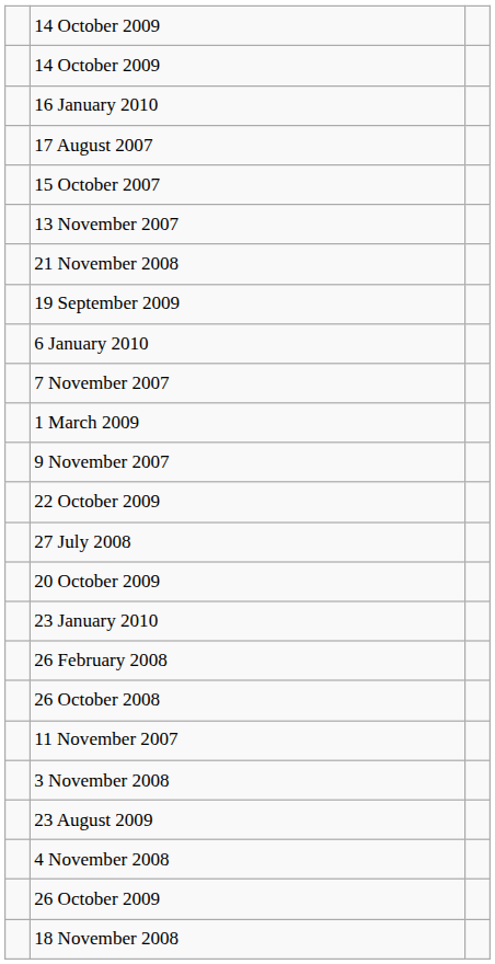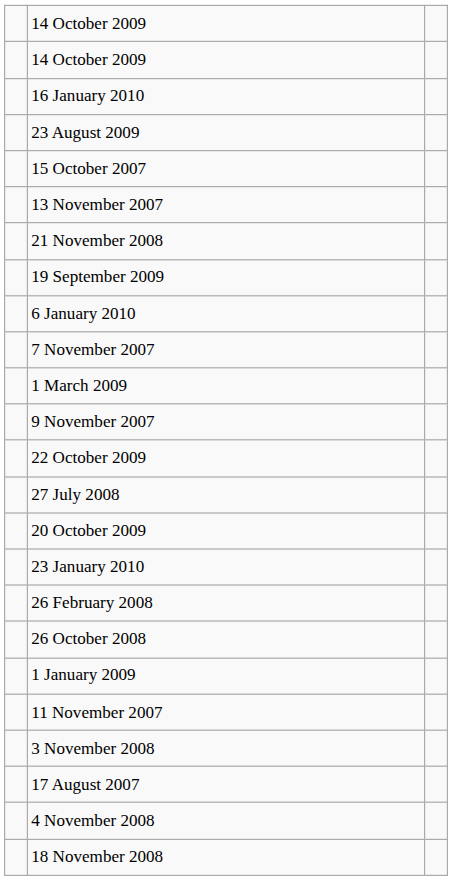 <table class="wikitable" style="font-size: 89%; float: left; width: 26em; margin-right: 1em; line-height: 1.65em"!important; height: 675px;>
 <tr>
 <td></td>
 <td>14 October 2009</td>
 <td></td>
 </tr>
 <tr>
 <td></td>
 <td>14 October 2009</td>
 <td></td>
 </tr>
 <tr>
 <td></td>
 <td>16 January 2010</td>
 <td></td>
 </tr>
 <tr>
 <td></td>
-<td>17 August 2007</td>
+<td>23 August 2009</td>
 <td></td>
 </tr>
 <tr>
 <td></td>
 <td>15 October 2007</td>
 <td></td>
 </tr>
 <tr>
 <td></td>
 <td>13 November 2007</td>
 <td></td>
 </tr>
 <tr>
 <td></td>
 <td>21 November 2008</td>
 <td></td>
 </tr>
 <tr>
 <td></td>
 <td>19 September 2009</td>
 <td></td>
 </tr>
 <tr>
 <td></td>
 <td>6 January 2010</td>
 <td></td>
 </tr>
 <tr>
 <td></td>
 <td>7 November 2007</td>
 <td></td>
 </tr>
 <tr>
 <td></td>
 <td>1 March 2009</td>
 <td></td>
 </tr>
 <tr>
 <td></td>
 <td>9 November 2007</td>
 <td></td>
 </tr>
 <tr>
 <td></td>
 <td>22 October 2009</td>
 <td></td>
 </tr>
 <tr>
 <td></td>
 <td>27 July 2008</td>
 <td></td>
 </tr>
 <tr>
 <td></td>
 <td>20 October 2009</td>
 <td></td>
 </tr>
 <tr>
 <td></td>
 <td>23 January 2010</td>
 <td></td>
 </tr>
 <tr>
 <td></td>
 <td>26 February 2008</td>
 <td></td>
 </tr>
 <tr>
 <td></td>
 <td>26 October 2008</td>
 <td></td>
 </tr>
 <tr>
 <td></td>
+<td>1 January 2009</td>
+<td></td>
+</tr>
+<tr>
+<td></td>
 <td>11 November 2007</td>
 <td></td>
 </tr>
 <tr>
 <td></td>
 <td>3 November 2008</td>
 <td></td>
 </tr>
 <tr>
 <td></td>
-<td>23 August 2009</td>
+<td>17 August 2007</td>
 <td></td>
 </tr>
 <tr>
 <td></td>
 <td>4 November 2008</td>
 <td></td>
 </tr>
 <tr>
 <td></td>
-<td>26 October 2009</td>
-<td></td>
-</tr>
-<tr>
-<td></td>
 <td>18 November 2008</td>
 <td></td>
 </tr>
 </table>
